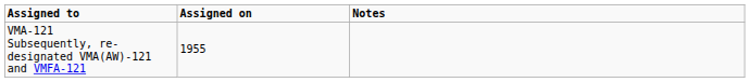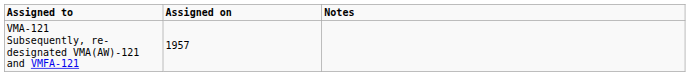 <table class="wikitable" style="width: 70%;">
 <tr>
 <td style="width: 200px;"><strong>Assigned to</strong></td>
 <td style="width: 200px;"><strong>Assigned on</strong></td>
 <td><strong>Notes</strong></td>
 </tr>
 <tr>
 <td>VMA-121<br>Subsequently, re-designated VMA(AW)-121 and <a href='#'>VMFA-121</a></td>
-<td>1955</td>
+<td>1957</td>
 <td></td>
 </tr>
 </table>
